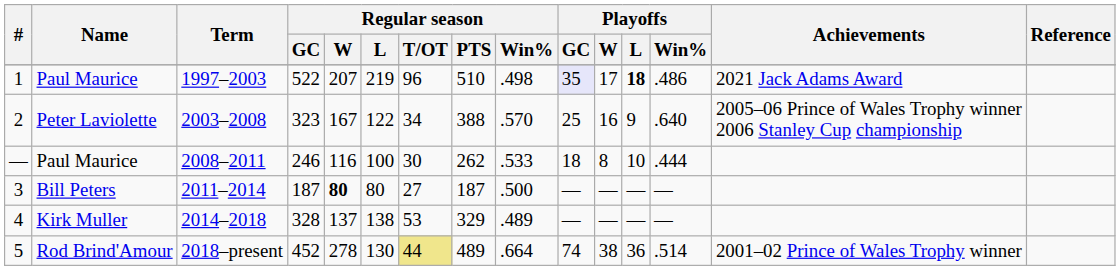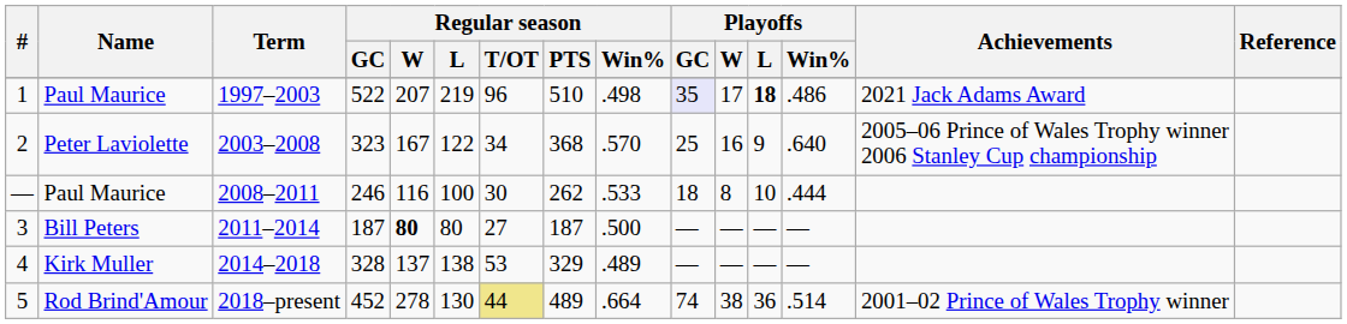 <table class="wikitable">
 <tr>
 <th rowspan="2">#</th>
 <th rowspan="2">Name</th>
 <th rowspan="2">Term</th>
 <th colspan="6">Regular season</th>
 <th colspan="4">Playoffs</th>
 <th rowspan="2">Achievements</th>
 <th rowspan="2">Reference</th>
 </tr>
 <tr>
 <th>GC</th>
 <th>W</th>
 <th>L</th>
 <th>T/OT</th>
 <th>PTS</th>
 <th>Win%</th>
 <th>GC</th>
 <th>W</th>
 <th>L</th>
 <th>Win%</th>
 </tr>
 <tr>
 </tr>
 <tr>
 <td align=center>1</td>
 <td><a href='#'>Paul Maurice</a></td>
 <td><a href='#'>1997</a>–<a href='#'>2003</a></td>
 <td>522</td>
 <td>207</td>
 <td>219</td>
 <td>96</td>
 <td>510</td>
 <td>.498</td>
 <td style="background: lavender;">35</td>
 <td>17</td>
 <td><strong>18</strong></td>
 <td>.486</td>
 <td>2021 <a href='#'>Jack Adams Award</a></td>
 <td align=center></td>
 </tr>
 <tr>
 <td align=center>2</td>
 <td><a href='#'>Peter Laviolette</a></td>
 <td><a href='#'>2003</a>–<a href='#'>2008</a></td>
 <td>323</td>
 <td>167</td>
 <td>122</td>
 <td>34</td>
-<td>388</td>
+<td>368</td>
 <td>.570</td>
 <td>25</td>
 <td>16</td>
 <td>9</td>
 <td>.640</td>
 <td>2005–06 Prince of Wales Trophy winner<br>2006 <a href='#'>Stanley Cup</a> <a href='#'>championship</a></td>
 <td align=center></td>
 </tr>
 <tr>
 <td align=center>—</td>
 <td>Paul Maurice</td>
 <td><a href='#'>2008</a>–<a href='#'>2011</a></td>
 <td>246</td>
 <td>116</td>
 <td>100</td>
 <td>30</td>
 <td>262</td>
 <td>.533</td>
 <td>18</td>
 <td>8</td>
 <td>10</td>
 <td>.444</td>
 <td></td>
 <td align=center></td>
 </tr>
 <tr>
 <td align=center>3</td>
 <td><a href='#'>Bill Peters</a></td>
 <td><a href='#'>2011</a>–<a href='#'>2014</a></td>
 <td>187</td>
 <td><strong>80</strong></td>
 <td>80</td>
 <td>27</td>
 <td>187</td>
 <td>.500</td>
 <td>—</td>
 <td>—</td>
 <td>—</td>
 <td>—</td>
 <td></td>
 <td align=center></td>
 </tr>
 <tr>
 <td align=center>4</td>
 <td><a href='#'>Kirk Muller</a></td>
 <td><a href='#'>2014</a>–<a href='#'>2018</a></td>
 <td>328</td>
 <td>137</td>
 <td>138</td>
 <td>53</td>
 <td>329</td>
 <td>.489</td>
 <td>—</td>
 <td>—</td>
 <td>—</td>
 <td>—</td>
 <td></td>
 <td align=center></td>
 </tr>
 <tr>
 <td align=center>5</td>
 <td><a href='#'>Rod Brind'Amour</a></td>
 <td><a href='#'>2018</a>–present</td>
 <td>452</td>
 <td>278</td>
 <td>130</td>
 <td style="background: khaki;">44</td>
 <td>489</td>
 <td>.664</td>
 <td>74</td>
 <td>38</td>
 <td>36</td>
 <td>.514</td>
 <td>2001–02 <a href='#'>Prince of Wales Trophy</a> winner</td>
 <td align=center></td>
 </tr>
 </table>
